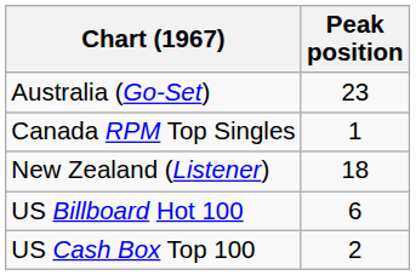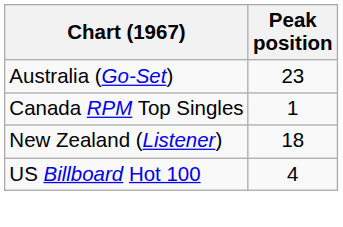 <table class="wikitable sortable">
 <tr>
 <th>Chart (1967)</th>
 <th>Peak<br>position</th>
 </tr>
 <tr>
 <td>Australia (<em><a href='#'>Go-Set</a></em>)</td>
 <td style="text-align:center;">23</td>
 </tr>
 <tr>
 <td>Canada <a href='#'><em>RPM</em></a> Top Singles</td>
 <td style="text-align:center;">1</td>
 </tr>
 <tr>
 <td>New Zealand (<em><a href='#'>Listener</a></em>)</td>
 <td style="text-align:center;">18</td>
 </tr>
 <tr>
 <td>US <em><a href='#'>Billboard</a></em> <a href='#'>Hot 100</a></td>
-<td style="text-align:center;">6</td>
-</tr>
-<tr>
-<td>US <a href='#'><em>Cash Box</em></a> Top 100</td>
-<td align="center">2</td>
+<td style="text-align:center;">4</td>
 </tr>
 </table>
